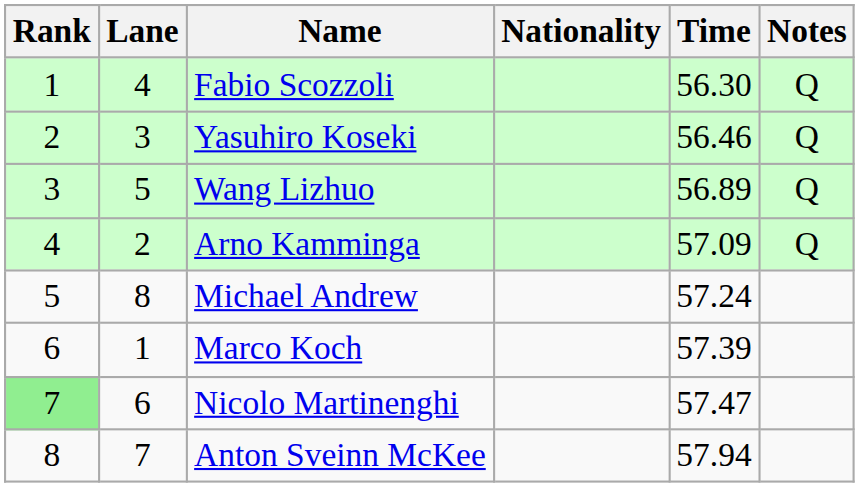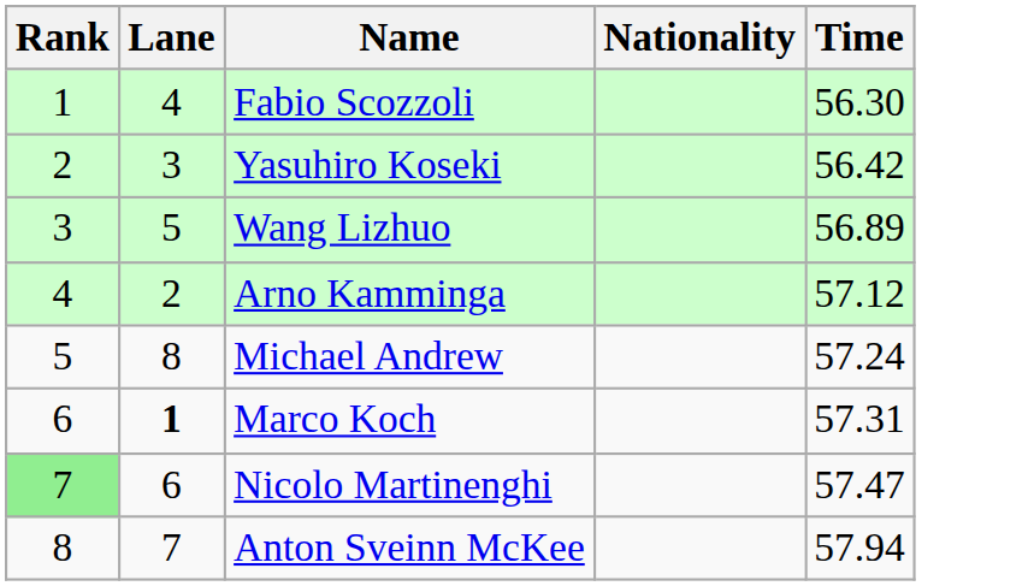 <table class="wikitable sortable" style="text-align:center">
 <tr>
 <th>Rank</th>
 <th>Lane</th>
 <th>Name</th>
 <th>Nationality</th>
 <th>Time</th>
-<th>Notes</th>
 </tr>
 <tr bgcolor=ccffcc>
 <td>1</td>
 <td>4</td>
 <td align=left><a href='#'>Fabio Scozzoli</a></td>
 <td align=left></td>
 <td>56.30</td>
-<td>Q</td>
 </tr>
 <tr bgcolor=ccffcc>
 <td>2</td>
 <td>3</td>
 <td align=left><a href='#'>Yasuhiro Koseki</a></td>
 <td align=left></td>
-<td>56.46</td>
-<td>Q</td>
+<td>56.42</td>
 </tr>
 <tr bgcolor=ccffcc>
 <td>3</td>
 <td>5</td>
 <td align=left><a href='#'>Wang Lizhuo</a></td>
 <td align=left></td>
 <td>56.89</td>
-<td>Q</td>
 </tr>
 <tr bgcolor=ccffcc>
 <td>4</td>
 <td>2</td>
 <td align=left><a href='#'>Arno Kamminga</a></td>
 <td align=left></td>
-<td>57.09</td>
-<td>Q</td>
+<td>57.12</td>
 </tr>
 <tr>
 <td>5</td>
 <td>8</td>
 <td align=left><a href='#'>Michael Andrew</a></td>
 <td align=left></td>
 <td>57.24</td>
-<td></td>
 </tr>
 <tr>
 <td>6</td>
-<td>1</td>
+<td><strong>1</strong></td>
 <td align=left><a href='#'>Marco Koch</a></td>
 <td align=left></td>
-<td>57.39</td>
-<td></td>
+<td>57.31</td>
 </tr>
 <tr>
 <td style="background: lightgreen;">7</td>
 <td>6</td>
 <td align=left><a href='#'>Nicolo Martinenghi</a></td>
 <td align=left></td>
 <td>57.47</td>
-<td></td>
 </tr>
 <tr>
 <td>8</td>
 <td>7</td>
 <td align=left><a href='#'>Anton Sveinn McKee</a></td>
 <td align=left></td>
 <td>57.94</td>
-<td></td>
 </tr>
 </table>
